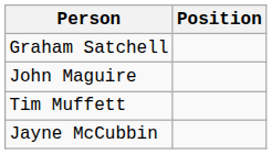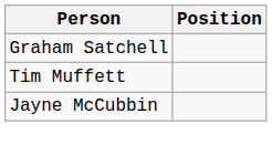 <table class="wikitable">
 <tr>
 <th>Person</th>
 <th>Position</th>
 </tr>
 <tr>
 <td>Graham Satchell</td>
-<td></td>
-</tr>
-<tr>
-<td>John Maguire</td>
 <td></td>
 </tr>
 <tr>
 <td>Tim Muffett</td>
 <td></td>
 </tr>
 <tr>
 <td>Jayne McCubbin</td>
 <td></td>
 </tr>
 </table>
